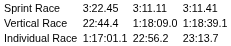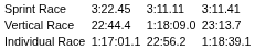 <table>
 <tr>
 <td>Sprint Race</td>
 <td></td>
 <td>3:22.45</td>
 <td></td>
 <td>3:11.11</td>
 <td></td>
 <td>3:11.41</td>
 </tr>
 <tr>
 <td>Vertical Race</td>
 <td></td>
 <td>22:44.4</td>
 <td></td>
 <td>1:18:09.0</td>
 <td></td>
-<td>1:18:39.1</td>
+<td>23:13.7</td>
 </tr>
 <tr>
 <td>Individual Race</td>
 <td></td>
 <td>1:17:01.1</td>
 <td></td>
 <td>22:56.2</td>
 <td></td>
-<td>23:13.7</td>
+<td>1:18:39.1</td>
 </tr>
 </table>
